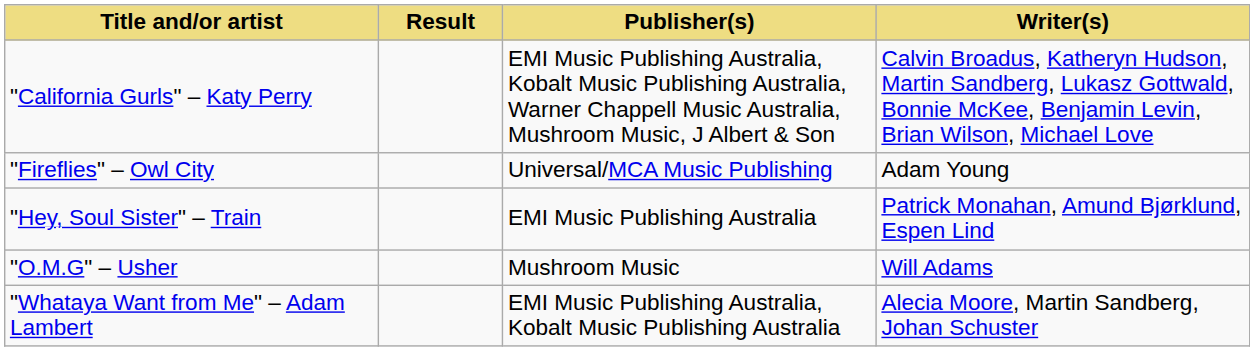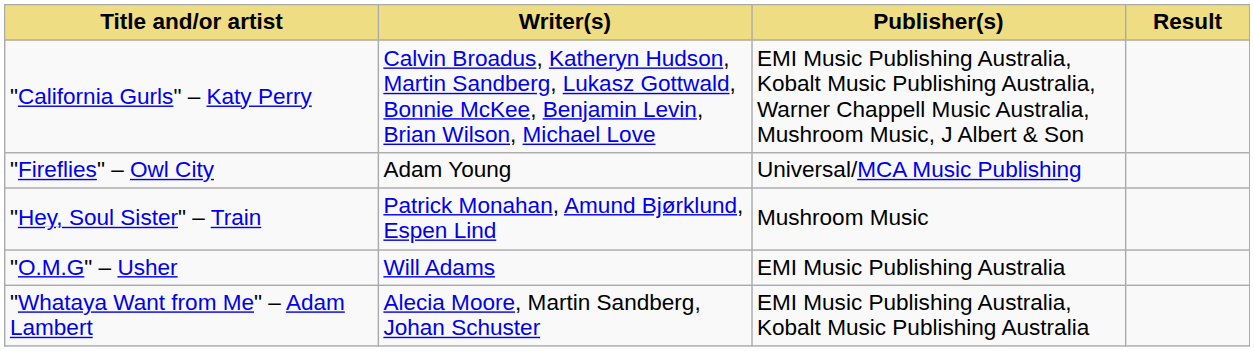 <table class="wikitable" width=100%>
 <tr>
 <th style="width:30%;background:#EEDD82;">Title and/or artist</th>
+<th style="width:30%;background:#EEDD82;">Writer(s)</th>
+<th style="width:30%;background:#EEDD82;">Publisher(s)</th>
 <th style="width:10%;background:#EEDD82;">Result</th>
-<th style="width:30%;background:#EEDD82;">Publisher(s)</th>
-<th style="width:30%;background:#EEDD82;">Writer(s)</th>
 </tr>
 <tr>
 <td>"<a href='#'>California Gurls</a>" – <a href='#'>Katy Perry</a></td>
+<td><a href='#'>Calvin Broadus</a>, <a href='#'>Katheryn Hudson</a>, <a href='#'>Martin Sandberg</a>, <a href='#'>Lukasz Gottwald</a>, <a href='#'>Bonnie McKee</a>, <a href='#'>Benjamin Levin</a>, <a href='#'>Brian Wilson</a>, <a href='#'>Michael Love</a></td>
+<td>EMI Music Publishing Australia, Kobalt Music Publishing Australia, Warner Chappell Music Australia, Mushroom Music, J Albert & Son</td>
 <td></td>
-<td>EMI Music Publishing Australia, Kobalt Music Publishing Australia, Warner Chappell Music Australia, Mushroom Music, J Albert & Son</td>
-<td><a href='#'>Calvin Broadus</a>, <a href='#'>Katheryn Hudson</a>, <a href='#'>Martin Sandberg</a>, <a href='#'>Lukasz Gottwald</a>, <a href='#'>Bonnie McKee</a>, <a href='#'>Benjamin Levin</a>, <a href='#'>Brian Wilson</a>, <a href='#'>Michael Love</a></td>
 </tr>
 <tr>
 <td>"<a href='#'>Fireflies</a>" – <a href='#'>Owl City</a></td>
+<td>Adam Young</td>
+<td>Universal/<a href='#'>MCA Music Publishing</a></td>
 <td></td>
-<td>Universal/<a href='#'>MCA Music Publishing</a></td>
-<td>Adam Young</td>
 </tr>
 <tr>
 <td>"<a href='#'>Hey, Soul Sister</a>" – <a href='#'>Train</a></td>
+<td><a href='#'>Patrick Monahan</a>, <a href='#'>Amund Bjørklund</a>, <a href='#'>Espen Lind</a></td>
+<td>Mushroom Music</td>
 <td></td>
-<td>EMI Music Publishing Australia</td>
-<td><a href='#'>Patrick Monahan</a>, <a href='#'>Amund Bjørklund</a>, <a href='#'>Espen Lind</a></td>
 </tr>
 <tr>
 <td>"<a href='#'>O.M.G</a>" – <a href='#'>Usher</a></td>
+<td><a href='#'>Will Adams</a></td>
+<td>EMI Music Publishing Australia</td>
 <td></td>
-<td>Mushroom Music</td>
-<td><a href='#'>Will Adams</a></td>
 </tr>
 <tr>
 <td>"<a href='#'>Whataya Want from Me</a>" – <a href='#'>Adam Lambert</a></td>
+<td><a href='#'>Alecia Moore</a>, Martin Sandberg, <a href='#'>Johan Schuster</a></td>
+<td>EMI Music Publishing Australia, Kobalt Music Publishing Australia</td>
 <td></td>
-<td>EMI Music Publishing Australia, Kobalt Music Publishing Australia</td>
-<td><a href='#'>Alecia Moore</a>, Martin Sandberg, <a href='#'>Johan Schuster</a></td>
 </tr>
 </table>
